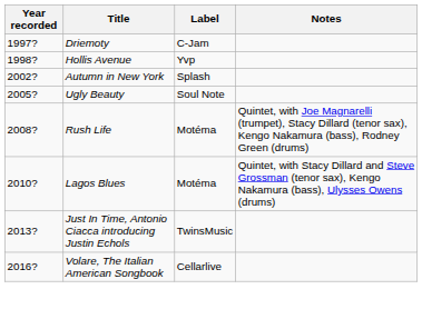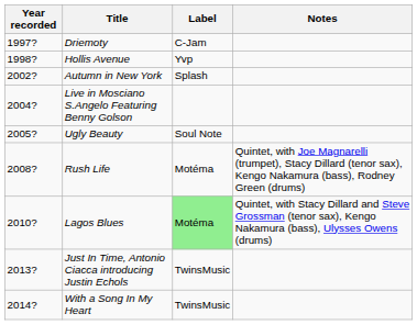 <table class="wikitable sortable">
 <tr>
 <th>Year recorded</th>
 <th>Title</th>
 <th>Label</th>
 <th>Notes</th>
 </tr>
 <tr>
 <td>1997?</td>
 <td><em>Driemoty</em></td>
 <td>C-Jam</td>
 <td></td>
 </tr>
 <tr>
 <td>1998?</td>
 <td><em>Hollis Avenue</em></td>
 <td>Yvp</td>
 <td></td>
 </tr>
 <tr>
 <td>2002?</td>
 <td><em>Autumn in New York</em></td>
 <td>Splash</td>
 <td></td>
 </tr>
 <tr>
+<td>2004?</td>
+<td><em>Live in Mosciano S.Angelo Featuring Benny Golson</em></td>
+<td></td>
+<td></td>
+</tr>
+<tr>
 <td>2005?</td>
 <td><em>Ugly Beauty</em></td>
 <td>Soul Note</td>
 <td></td>
 </tr>
 <tr>
 <td>2008?</td>
 <td><em>Rush Life</em></td>
 <td>Motéma</td>
 <td>Quintet, with <a href='#'>Joe Magnarelli</a> (trumpet), Stacy Dillard (tenor sax), Kengo Nakamura (bass), Rodney Green (drums)</td>
 </tr>
 <tr>
 <td>2010?</td>
 <td><em>Lagos Blues</em></td>
-<td>Motéma</td>
+<td style="background: lightgreen;">Motéma</td>
 <td>Quintet, with Stacy Dillard and <a href='#'>Steve Grossman</a> (tenor sax), Kengo Nakamura (bass), <a href='#'>Ulysses Owens</a> (drums)</td>
 </tr>
 <tr>
 <td>2013?</td>
 <td><em>Just In Time, Antonio Ciacca introducing Justin Echols</em></td>
 <td>TwinsMusic</td>
 <td></td>
 </tr>
 <tr>
-<td>2016?</td>
-<td><em>Volare, The Italian American Songbook</em></td>
-<td>Cellarlive</td>
+<td>2014?</td>
+<td><em>With a Song In My Heart</em></td>
+<td>TwinsMusic</td>
 <td></td>
 </tr>
 </table>
